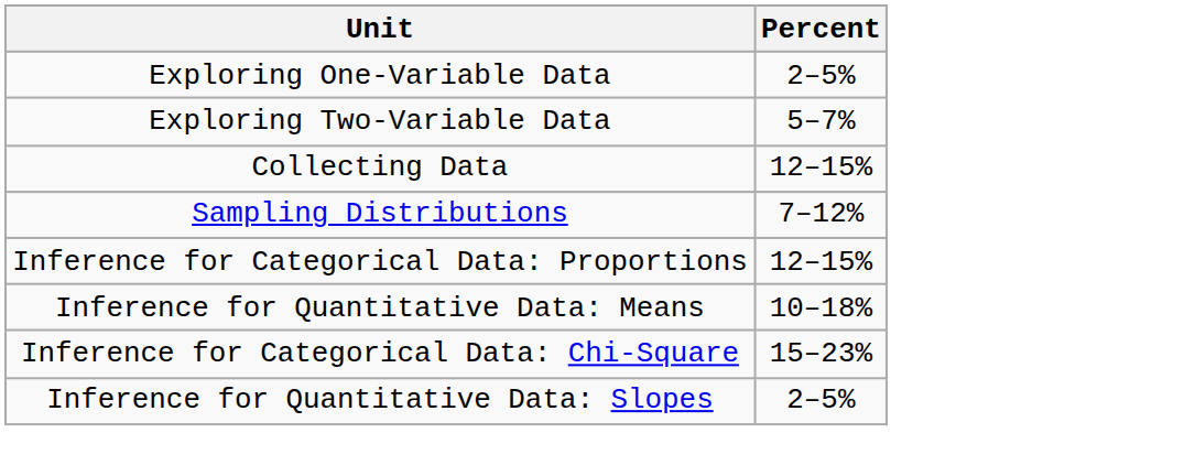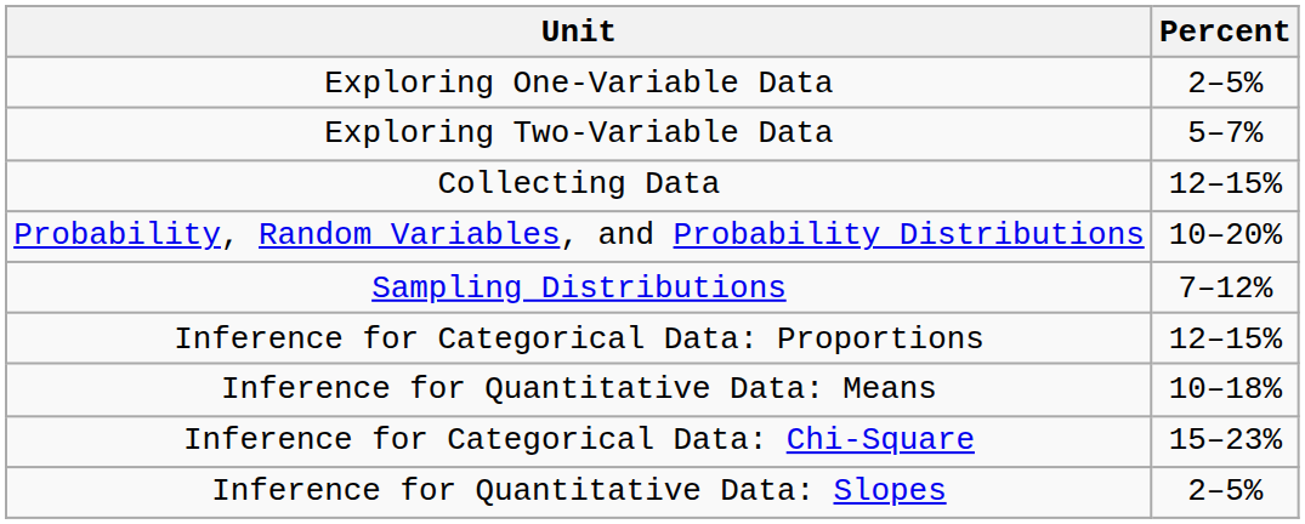 <table class="wikitable" style="text-align:center">
 <tr>
 <th>Unit</th>
 <th>Percent</th>
 </tr>
 <tr>
 <td>Exploring One-Variable Data</td>
 <td>2–5%</td>
 </tr>
 <tr>
 <td>Exploring Two-Variable Data</td>
 <td>5–7%</td>
 </tr>
 <tr>
 <td>Collecting Data</td>
 <td>12–15%</td>
+</tr>
+<tr>
+<td><a href='#'>Probability</a>, <a href='#'>Random Variables</a>, and <a href='#'>Probability Distributions</a></td>
+<td>10–20%</td>
 </tr>
 <tr>
 <td><a href='#'>Sampling Distributions</a></td>
 <td>7–12%</td>
 </tr>
 <tr>
 <td>Inference for Categorical Data: Proportions</td>
 <td>12–15%</td>
 </tr>
 <tr>
 <td>Inference for Quantitative Data: Means</td>
 <td>10–18%</td>
 </tr>
 <tr>
 <td>Inference for Categorical Data: <a href='#'>Chi-Square</a></td>
 <td>15–23%</td>
 </tr>
 <tr>
 <td>Inference for Quantitative Data: <a href='#'>Slopes</a></td>
 <td>2–5%</td>
 </tr>
 </table>
